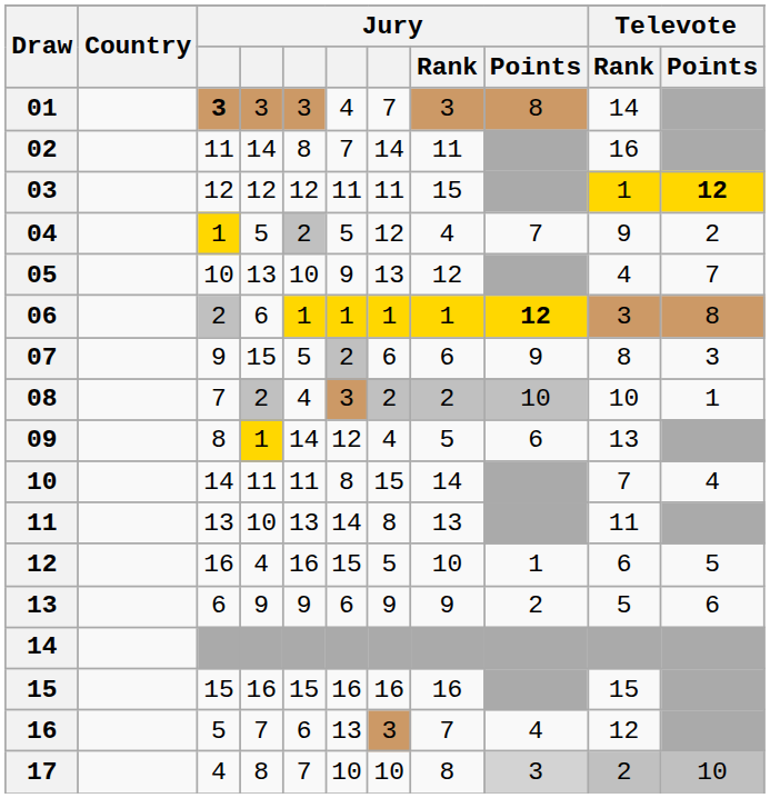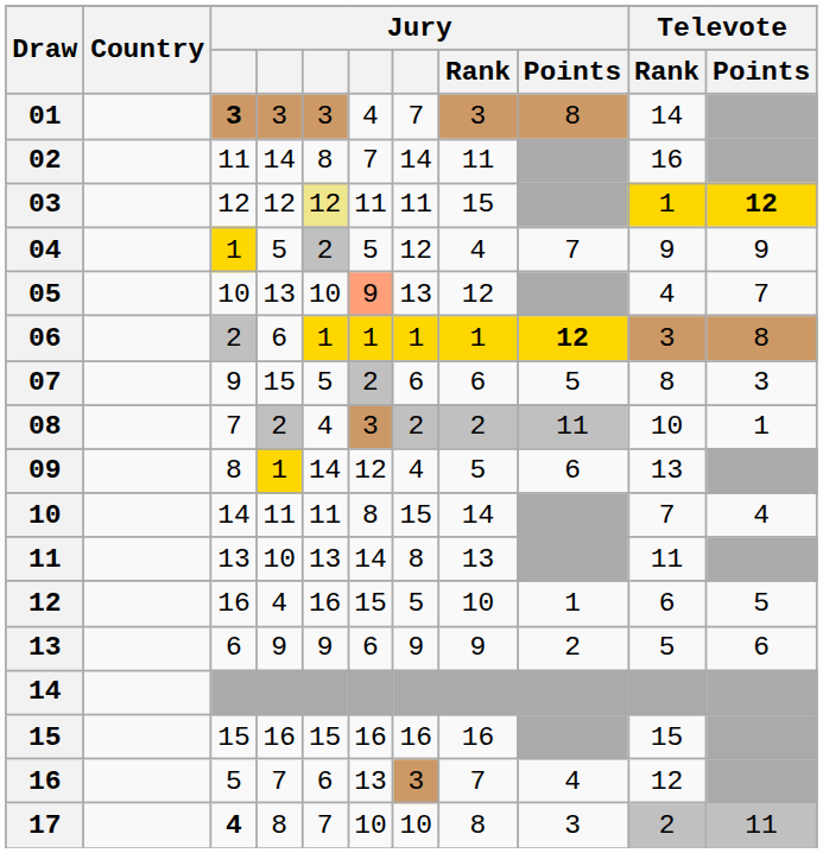 <table class="sortable wikitable collapsible plainrowheaders" style="text-align:center;">
 <tr>
 </tr>
 <tr>
 <th scope="col" rowspan="2">Draw</th>
 <th scope="col" rowspan="2">Country</th>
 <th scope="col" colspan="7">Jury</th>
 <th scope="col" colspan="2">Televote</th>
 </tr>
 <tr>
 <th scope="col"><small></small></th>
 <th scope="col"><small></small></th>
 <th scope="col"><small></small></th>
 <th scope="col"><small></small></th>
 <th scope="col"><small></small></th>
 <th scope="col">Rank</th>
 <th scope="col">Points</th>
 <th scope="col">Rank</th>
 <th scope="col">Points</th>
 </tr>
 <tr>
 <th scope="row" style="text-align:center;">01</th>
 <td style="text-align:left;"></td>
 <td style="background:#CC9966;"><strong>3</strong></td>
 <td style="background:#CC9966;">3</td>
 <td style="background:#CC9966;">3</td>
 <td>4</td>
 <td>7</td>
 <td style="background:#CC9966;">3</td>
 <td style="background:#CC9966;">8</td>
 <td>14</td>
 <td style="background:#AAAAAA;"></td>
 </tr>
 <tr>
 <th scope="row" style="text-align:center;">02</th>
 <td style="text-align:left;"></td>
 <td>11</td>
 <td>14</td>
 <td>8</td>
 <td>7</td>
 <td>14</td>
 <td>11</td>
 <td style="background:#AAAAAA;"></td>
 <td>16</td>
 <td style="background:#AAAAAA;"></td>
 </tr>
 <tr>
 <th scope="row" style="text-align:center;">03</th>
 <td style="text-align:left;"></td>
 <td>12</td>
 <td>12</td>
-<td>12</td>
+<td style="background: khaki;">12</td>
 <td>11</td>
 <td>11</td>
 <td>15</td>
 <td style="background:#AAAAAA;"></td>
 <td style="background:gold;">1</td>
 <td style="background:gold;"><strong>12</strong></td>
 </tr>
 <tr>
 <th scope="row" style="text-align:center;">04</th>
 <td style="text-align:left;"></td>
 <td style="background:gold;">1</td>
 <td>5</td>
 <td style="background:silver;">2</td>
 <td>5</td>
 <td>12</td>
 <td>4</td>
 <td>7</td>
 <td>9</td>
-<td>2</td>
+<td>9</td>
 </tr>
 <tr>
 <th scope="row" style="text-align:center;">05</th>
 <td style="text-align:left;"></td>
 <td>10</td>
 <td>13</td>
 <td>10</td>
-<td>9</td>
+<td style="background: lightsalmon;">9</td>
 <td>13</td>
 <td>12</td>
 <td style="background:#AAAAAA;"></td>
 <td>4</td>
 <td>7</td>
 </tr>
 <tr>
 <th scope="row" style="text-align:center;">06</th>
 <td style="text-align:left;"></td>
 <td style="background:silver;">2</td>
 <td>6</td>
 <td style="background:gold;">1</td>
 <td style="background:gold;">1</td>
 <td style="background:gold;">1</td>
 <td style="background:gold;">1</td>
 <td style="background:gold;"><strong>12</strong></td>
 <td style="background:#CC9966;">3</td>
 <td style="background:#CC9966;">8</td>
 </tr>
 <tr>
 <th scope="row" style="text-align:center;">07</th>
 <td style="text-align:left;"></td>
 <td>9</td>
 <td>15</td>
 <td>5</td>
 <td style="background:silver;">2</td>
 <td>6</td>
 <td>6</td>
-<td>9</td>
+<td>5</td>
 <td>8</td>
 <td>3</td>
 </tr>
 <tr>
 <th scope="row" style="text-align:center;">08</th>
 <td style="text-align:left;"></td>
 <td>7</td>
 <td style="background:silver;">2</td>
 <td>4</td>
 <td style="background:#CC9966;">3</td>
 <td style="background:silver;">2</td>
 <td style="background:silver;">2</td>
-<td style="background:silver;">10</td>
+<td style="background:silver;">11</td>
 <td>10</td>
 <td>1</td>
 </tr>
 <tr>
 <th scope="row" style="text-align:center;">09</th>
 <td style="text-align:left;"></td>
 <td>8</td>
 <td style="background:gold;">1</td>
 <td>14</td>
 <td>12</td>
 <td>4</td>
 <td>5</td>
 <td>6</td>
 <td>13</td>
 <td style="background:#AAAAAA;"></td>
 </tr>
 <tr>
 <th scope="row" style="text-align:center;">10</th>
 <td style="text-align:left;"></td>
 <td>14</td>
 <td>11</td>
 <td>11</td>
 <td>8</td>
 <td>15</td>
 <td>14</td>
 <td style="background:#AAAAAA;"></td>
 <td>7</td>
 <td>4</td>
 </tr>
 <tr>
 <th scope="row" style="text-align:center;">11</th>
 <td style="text-align:left;"></td>
 <td>13</td>
 <td>10</td>
 <td>13</td>
 <td>14</td>
 <td>8</td>
 <td>13</td>
 <td style="background:#AAAAAA;"></td>
 <td>11</td>
 <td style="background:#AAAAAA;"></td>
 </tr>
 <tr>
 <th scope="row" style="text-align:center;">12</th>
 <td style="text-align:left;"></td>
 <td>16</td>
 <td>4</td>
 <td>16</td>
 <td>15</td>
 <td>5</td>
 <td>10</td>
 <td>1</td>
 <td>6</td>
 <td>5</td>
 </tr>
 <tr>
 <th scope="row" style="text-align:center;">13</th>
 <td style="text-align:left;"></td>
 <td>6</td>
 <td>9</td>
 <td>9</td>
 <td>6</td>
 <td>9</td>
 <td>9</td>
 <td>2</td>
 <td>5</td>
 <td>6</td>
 </tr>
 <tr class="sortbottom">
 <th scope="row" style="text-align:center;">14</th>
 <td style="text-align:left;"></td>
 <td style="background:#AAAAAA;"></td>
 <td style="background:#AAAAAA;"></td>
 <td style="background:#AAAAAA;"></td>
 <td style="background:#AAAAAA;"></td>
 <td style="background:#AAAAAA;"></td>
 <td style="background:#AAAAAA;"></td>
 <td style="background:#AAAAAA;"></td>
 <td style="background:#AAAAAA;"></td>
 <td style="background:#AAAAAA;"></td>
 </tr>
 <tr>
 <th scope="row" style="text-align:center;">15</th>
 <td style="text-align:left;"></td>
 <td>15</td>
 <td>16</td>
 <td>15</td>
 <td>16</td>
 <td>16</td>
 <td>16</td>
 <td style="background:#AAAAAA;"></td>
 <td>15</td>
 <td style="background:#AAAAAA;"></td>
 </tr>
 <tr>
 <th scope="row" style="text-align:center;">16</th>
 <td style="text-align:left;"></td>
 <td>5</td>
 <td>7</td>
 <td>6</td>
 <td>13</td>
 <td style="background:#CC9966;">3</td>
 <td>7</td>
 <td>4</td>
 <td>12</td>
 <td style="background:#AAAAAA;"></td>
 </tr>
 <tr>
 <th scope="row" style="text-align:center;">17</th>
 <td style="text-align:left;"></td>
-<td>4</td>
+<td><strong>4</strong></td>
 <td>8</td>
 <td>7</td>
 <td>10</td>
 <td>10</td>
 <td>8</td>
-<td style="background: lightgrey;">3</td>
+<td>3</td>
 <td style="background:silver;">2</td>
-<td style="background:silver;">10</td>
+<td style="background:silver;">11</td>
 </tr>
 </table>
